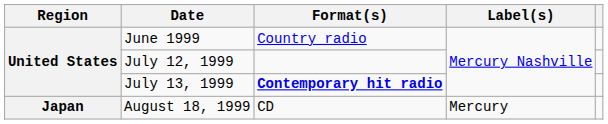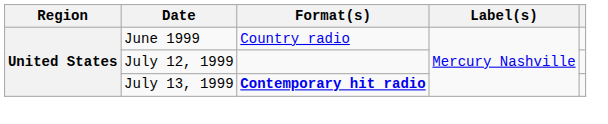 <table class="wikitable plainrowheaders">
 <tr>
 <th scope="col">Region</th>
 <th scope="col">Date</th>
 <th scope="col">Format(s)</th>
 <th scope="col">Label(s)</th>
 <th scope="col"></th>
 </tr>
 <tr>
 <th scope="row" rowspan="3">United States</th>
 <td>June 1999</td>
 <td><a href='#'>Country radio</a></td>
 <td rowspan="3"><a href='#'>Mercury Nashville</a></td>
 <td></td>
 </tr>
 <tr>
 <td>July 12, 1999</td>
 <td></td>
 <td></td>
 </tr>
 <tr>
 <td>July 13, 1999</td>
 <td><strong><a href='#'>Contemporary hit radio</a></strong></td>
 <td></td>
 </tr>
-<tr>
-<th scope="row">Japan</th>
-<td>August 18, 1999</td>
-<td>CD</td>
-<td>Mercury</td>
-<td></td>
-</tr>
 </table>
